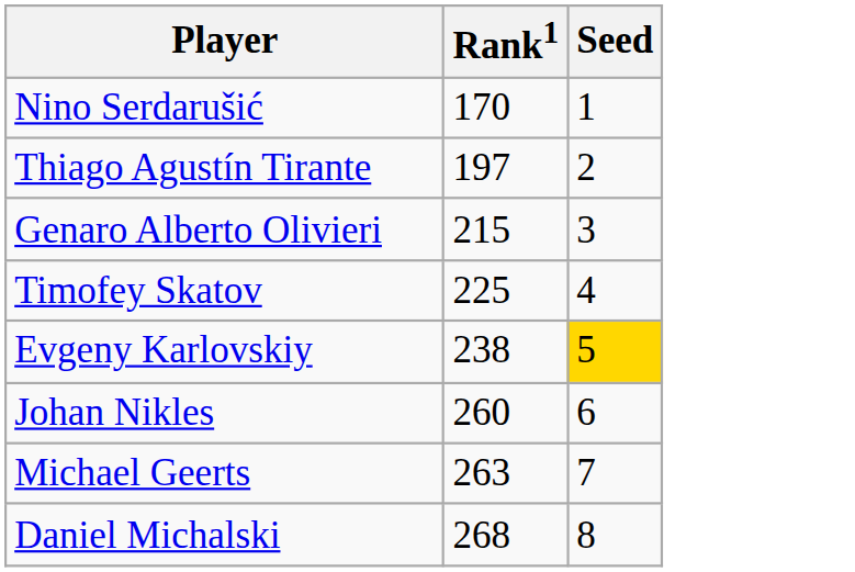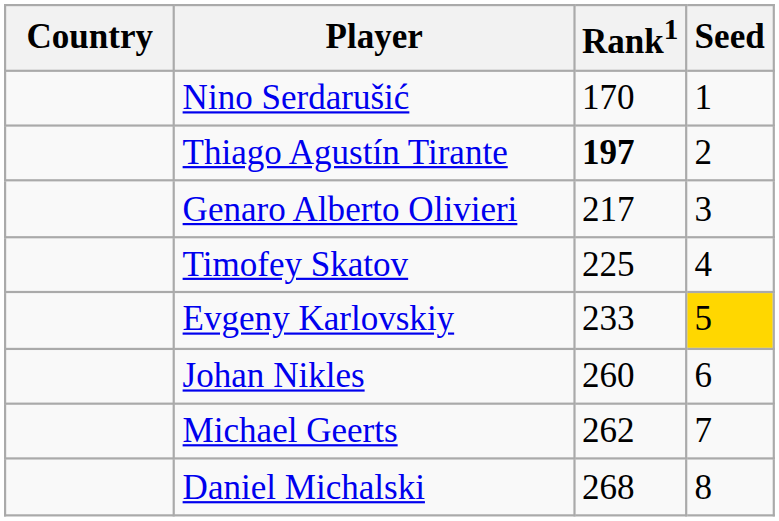 <table class="sortable wikitable">
 <tr>
+<th width="70">Country</th>
 <th width="175">Player</th>
 <th>Rank<sup>1</sup></th>
 <th>Seed</th>
 </tr>
 <tr>
+<td></td>
 <td><a href='#'>Nino Serdarušić</a></td>
 <td>170</td>
 <td>1</td>
 </tr>
 <tr>
+<td></td>
 <td><a href='#'>Thiago Agustín Tirante</a></td>
-<td>197</td>
+<td><strong>197</strong></td>
 <td>2</td>
 </tr>
 <tr>
+<td></td>
 <td><a href='#'>Genaro Alberto Olivieri</a></td>
-<td>215</td>
+<td>217</td>
 <td>3</td>
 </tr>
 <tr>
+<td></td>
 <td><a href='#'>Timofey Skatov</a></td>
 <td>225</td>
 <td>4</td>
 </tr>
 <tr>
+<td></td>
 <td><a href='#'>Evgeny Karlovskiy</a></td>
-<td>238</td>
+<td>233</td>
 <td style="background: gold;">5</td>
 </tr>
 <tr>
+<td></td>
 <td><a href='#'>Johan Nikles</a></td>
 <td>260</td>
 <td>6</td>
 </tr>
 <tr>
+<td></td>
 <td><a href='#'>Michael Geerts</a></td>
-<td>263</td>
+<td>262</td>
 <td>7</td>
 </tr>
 <tr>
+<td></td>
 <td><a href='#'>Daniel Michalski</a></td>
 <td>268</td>
 <td>8</td>
 </tr>
 </table>
